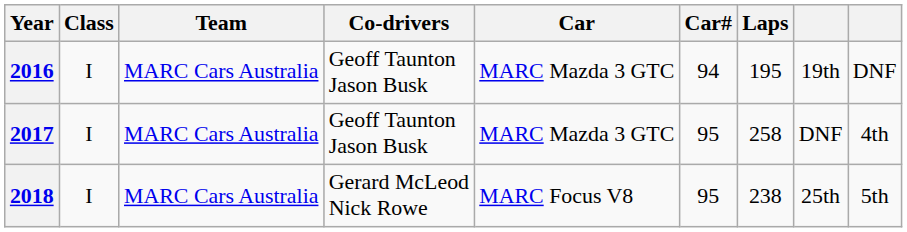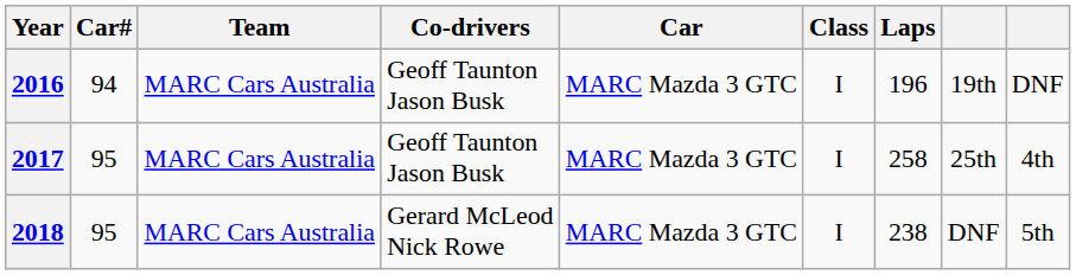 <table class="wikitable" style="font-size:90%">
 <tr>
 <th>Year</th>
-<th>Class</th>
+<th>Car#</th>
 <th>Team</th>
 <th>Co-drivers</th>
 <th>Car</th>
-<th>Car#</th>
+<th>Class</th>
 <th>Laps</th>
 <th></th>
 <th></th>
 </tr>
 <tr style="text-align:center;">
 <th><a href='#'>2016</a></th>
-<td>I</td>
+<td>94</td>
 <td align="left"> <a href='#'>MARC Cars Australia</a></td>
 <td align="left"> Geoff Taunton<br> Jason Busk</td>
 <td align="left"><a href='#'>MARC</a> Mazda 3 GTC</td>
-<td>94</td>
-<td>195</td>
+<td>I</td>
+<td>196</td>
 <td>19th</td>
 <td>DNF</td>
 </tr>
 <tr style="text-align:center;">
 <th><a href='#'>2017</a></th>
-<td>I</td>
+<td>95</td>
 <td align="left"> <a href='#'>MARC Cars Australia</a></td>
 <td align="left"> Geoff Taunton<br> Jason Busk</td>
 <td align="left"><a href='#'>MARC</a> Mazda 3 GTC</td>
-<td>95</td>
+<td>I</td>
 <td>258</td>
-<td>DNF</td>
+<td>25th</td>
 <td>4th</td>
 </tr>
 <tr style="text-align:center;">
 <th><a href='#'>2018</a></th>
-<td>I</td>
+<td>95</td>
 <td align="left"> <a href='#'>MARC Cars Australia</a></td>
 <td align="left"> Gerard McLeod<br> Nick Rowe</td>
-<td align="left"><a href='#'>MARC</a> Focus V8</td>
-<td>95</td>
+<td align="left"><a href='#'>MARC</a> Mazda 3 GTC</td>
+<td>I</td>
 <td>238</td>
-<td>25th</td>
+<td>DNF</td>
 <td>5th</td>
 </tr>
 </table>
